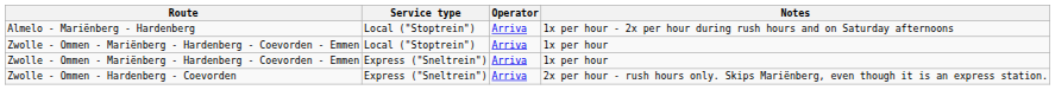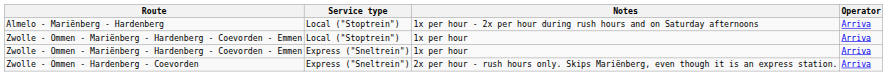 <table class="wikitable">
 <tr>
 <th>Route</th>
 <th>Service type</th>
+<th>Notes</th>
 <th>Operator</th>
-<th>Notes</th>
 </tr>
 <tr>
 <td>Almelo - Mariënberg - Hardenberg</td>
 <td>Local ("Stoptrein")</td>
+<td>1x per hour - 2x per hour during rush hours and on Saturday afternoons</td>
 <td><a href='#'>Arriva</a></td>
-<td>1x per hour - 2x per hour during rush hours and on Saturday afternoons</td>
 </tr>
 <tr>
 <td>Zwolle - Ommen - Mariënberg - Hardenberg - Coevorden - Emmen</td>
 <td>Local ("Stoptrein")</td>
+<td>1x per hour</td>
 <td><a href='#'>Arriva</a></td>
-<td>1x per hour</td>
 </tr>
 <tr>
 <td>Zwolle - Ommen - Mariënberg - Hardenberg - Coevorden - Emmen</td>
 <td>Express ("Sneltrein")</td>
+<td>1x per hour</td>
 <td><a href='#'>Arriva</a></td>
-<td>1x per hour</td>
 </tr>
 <tr>
 <td>Zwolle - Ommen - Hardenberg - Coevorden</td>
 <td>Express ("Sneltrein")</td>
+<td>2x per hour - rush hours only. Skips Mariënberg, even though it is an express station.</td>
 <td><a href='#'>Arriva</a></td>
-<td>2x per hour - rush hours only. Skips Mariënberg, even though it is an express station.</td>
 </tr>
 </table>
